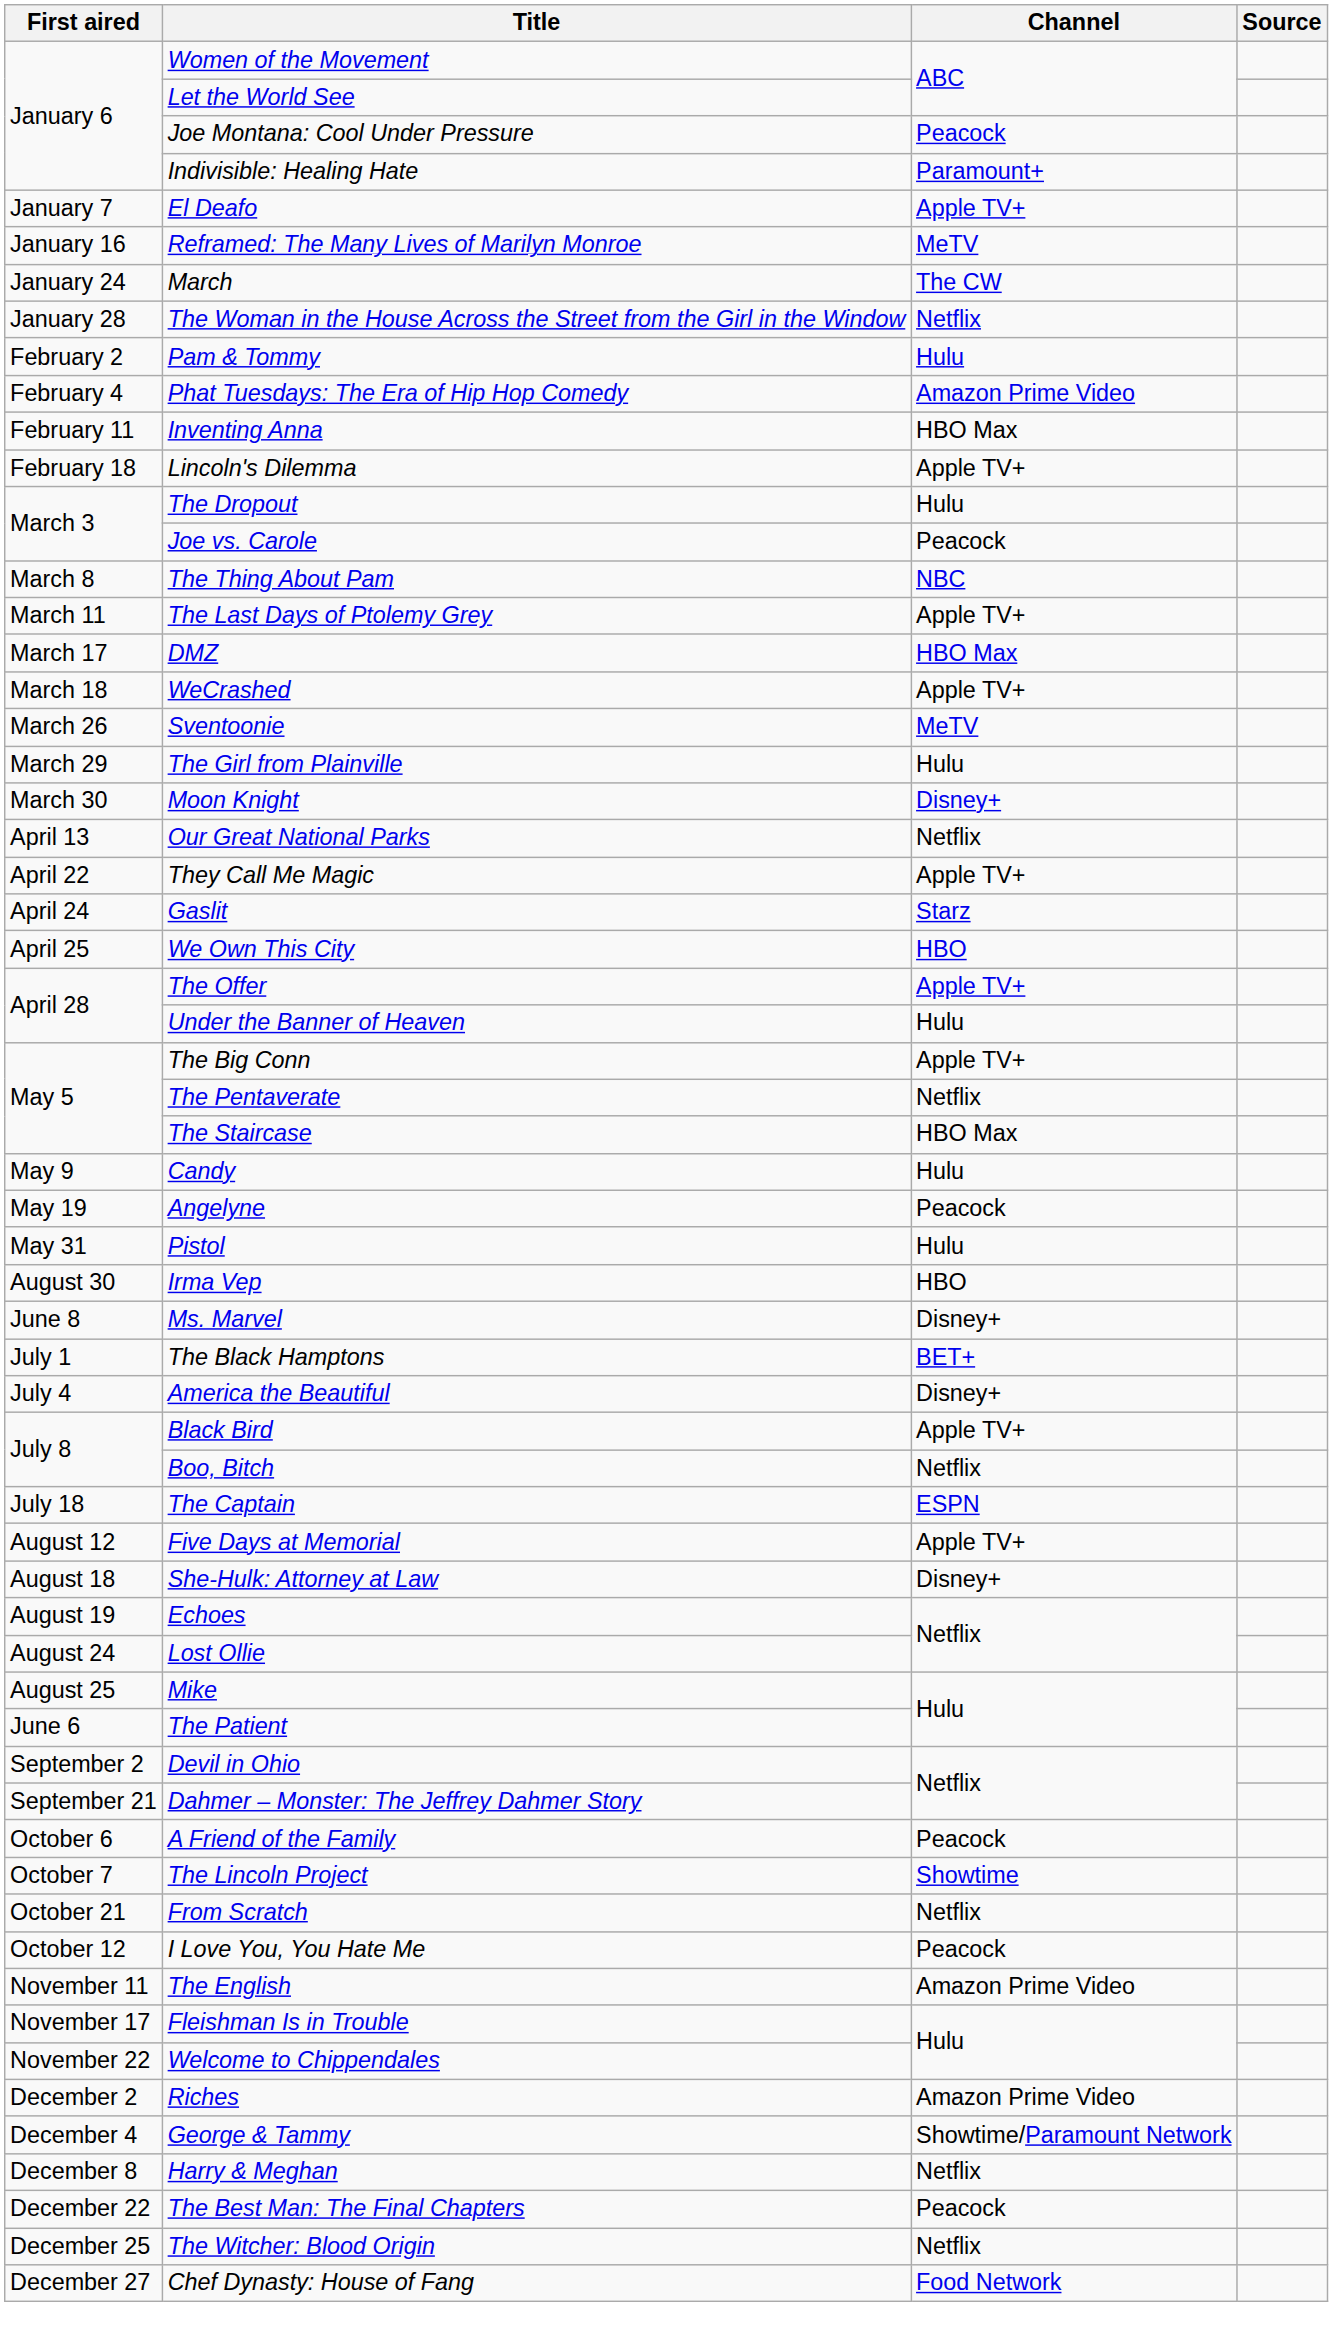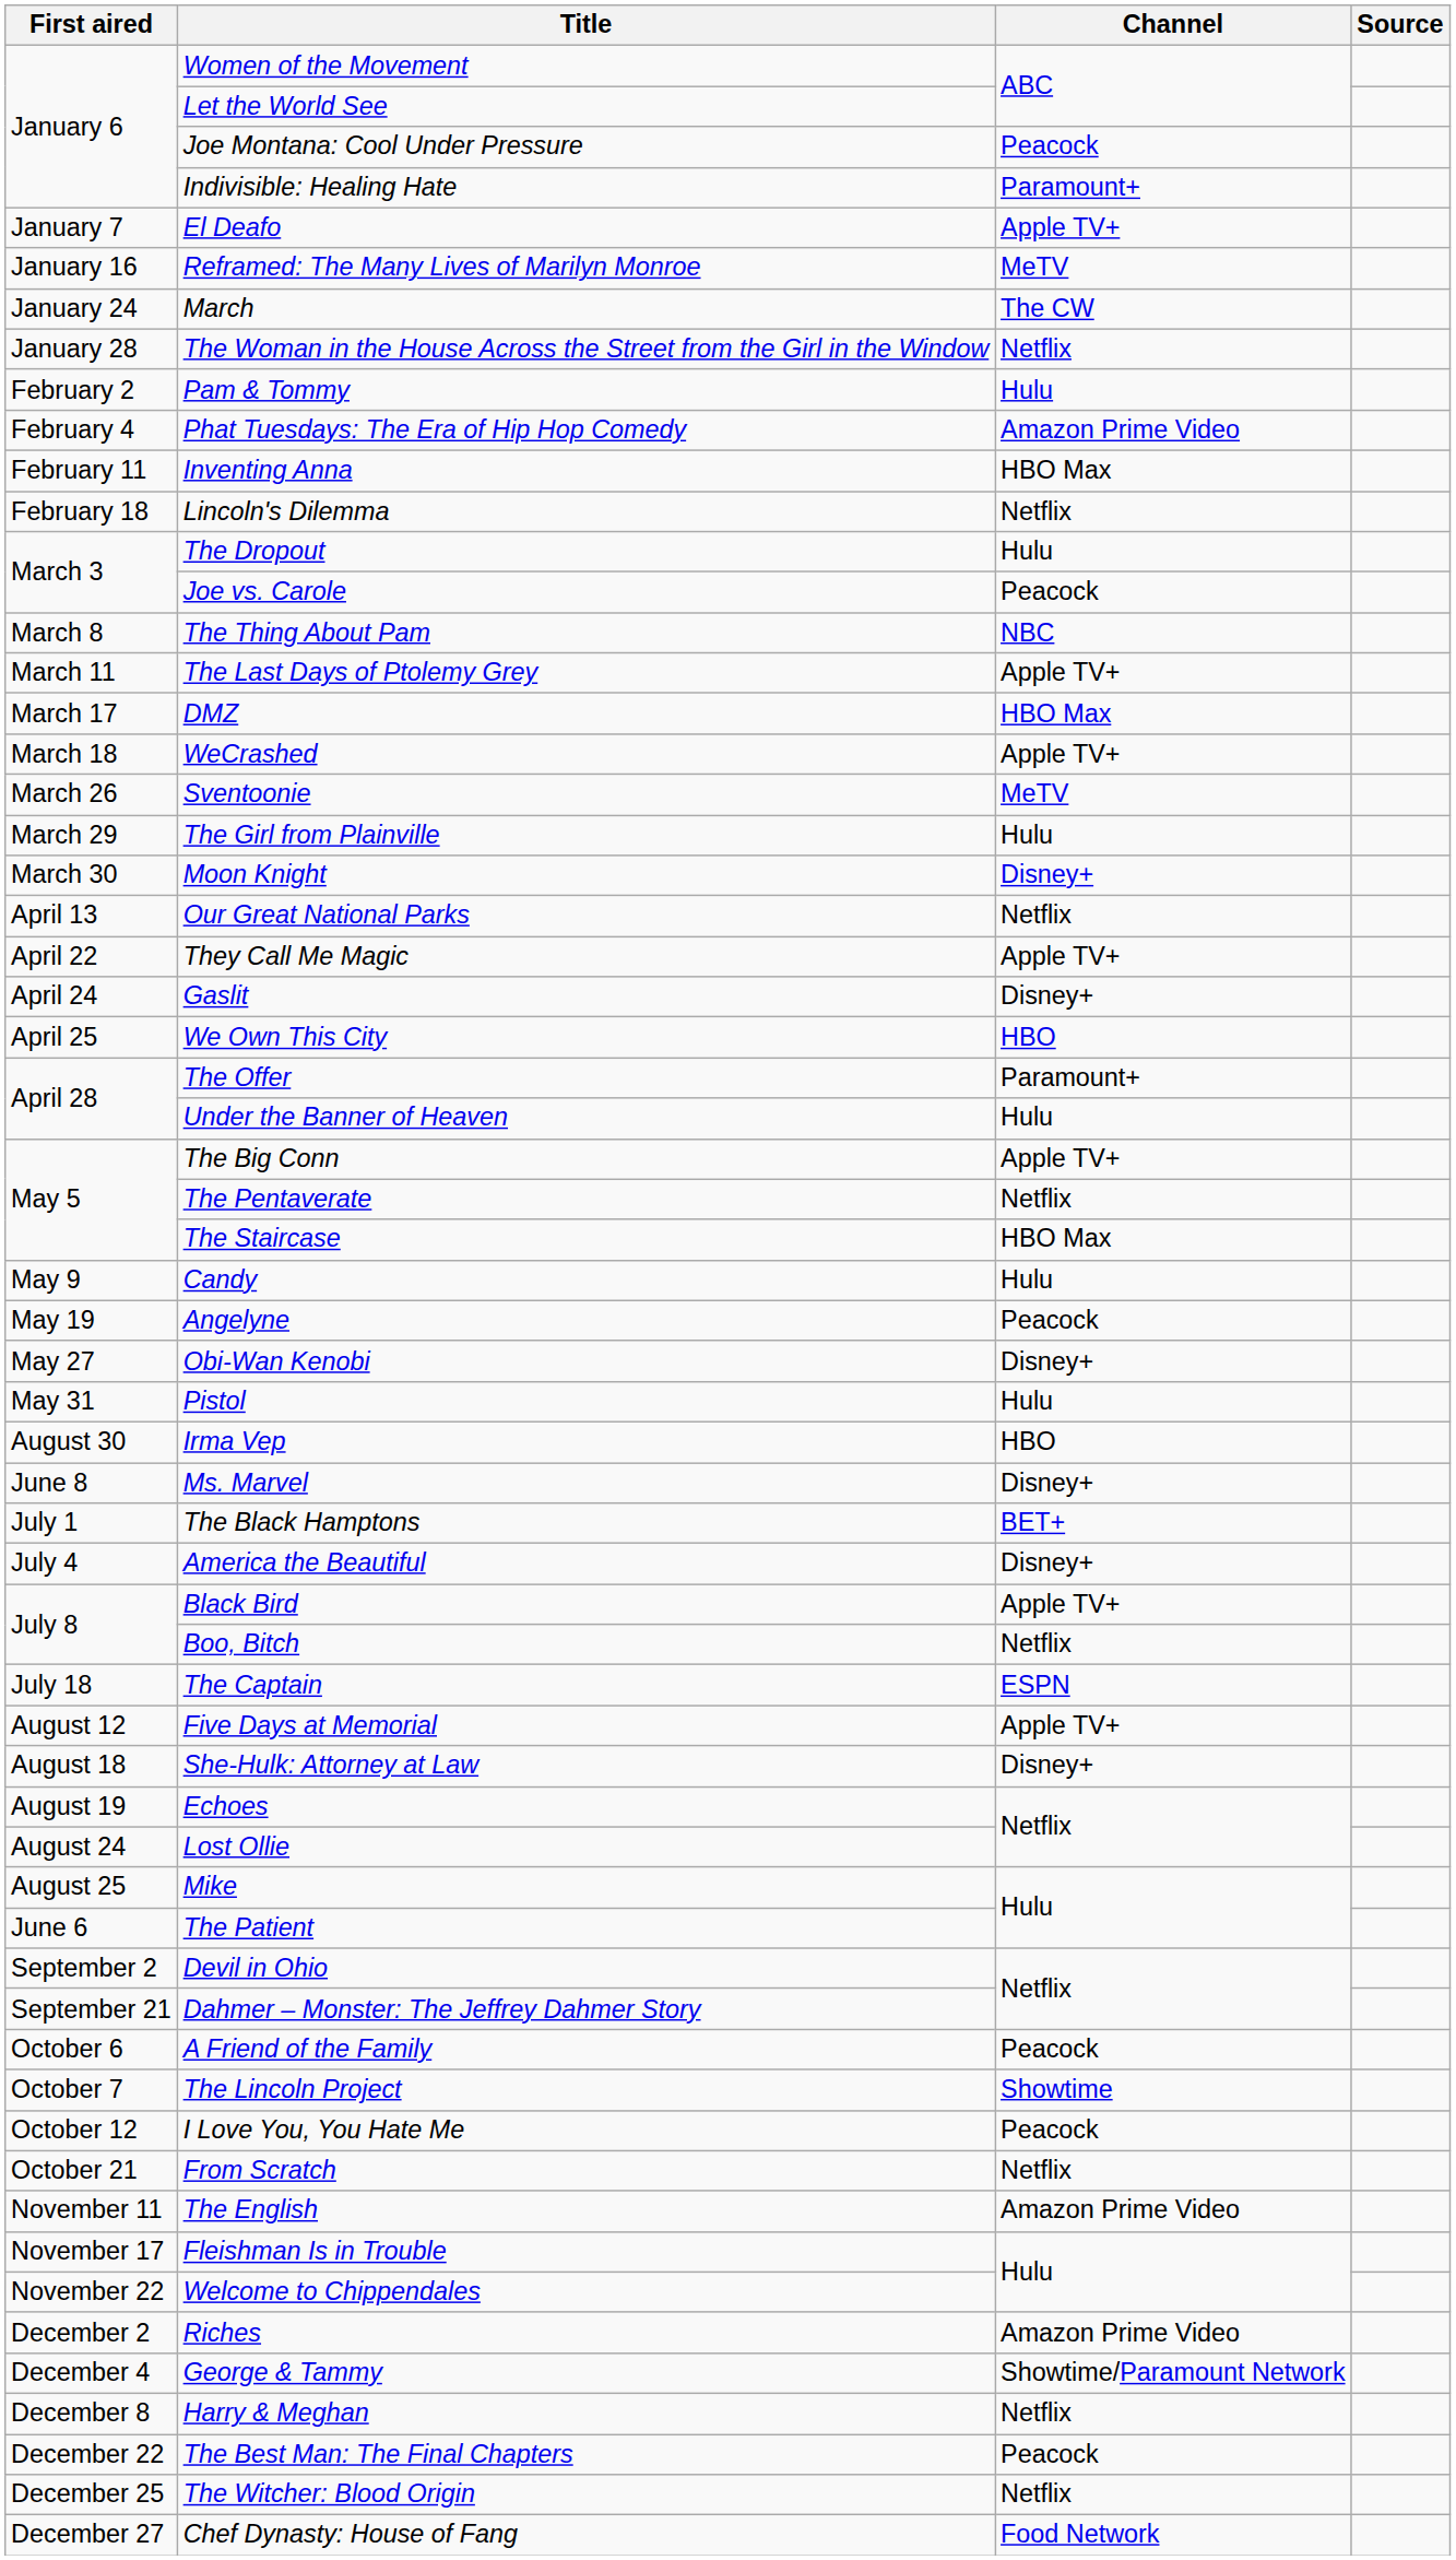 <table class="wikitable sortable">
 <tr>
 <th>First aired</th>
 <th>Title</th>
 <th>Channel</th>
 <th>Source</th>
 </tr>
 <tr>
 <td rowspan=4>January 6</td>
 <td><em><a href='#'>Women of the Movement</a></em></td>
 <td rowspan=2><a href='#'>ABC</a></td>
 <td></td>
 </tr>
 <tr>
 <td><em><a href='#'>Let the World See</a></em></td>
 <td></td>
 </tr>
 <tr>
 <td><em>Joe Montana: Cool Under Pressure</em></td>
 <td><a href='#'>Peacock</a></td>
 <td></td>
 </tr>
 <tr>
 <td><em>Indivisible: Healing Hate</em></td>
 <td><a href='#'>Paramount+</a></td>
 <td></td>
 </tr>
 <tr>
 <td>January 7</td>
 <td><em><a href='#'>El Deafo</a></em></td>
 <td><a href='#'>Apple TV+</a></td>
 <td></td>
 </tr>
 <tr>
 <td>January 16</td>
 <td><em><a href='#'>Reframed: The Many Lives of Marilyn Monroe</a></em></td>
 <td><a href='#'>MeTV</a></td>
 <td></td>
 </tr>
 <tr>
 <td>January 24</td>
 <td><em>March</em></td>
 <td><a href='#'>The CW</a></td>
 <td></td>
 </tr>
 <tr>
 <td>January 28</td>
 <td><em><a href='#'>The Woman in the House Across the Street from the Girl in the Window</a></em></td>
 <td><a href='#'>Netflix</a></td>
 <td></td>
 </tr>
 <tr>
 <td>February 2</td>
 <td><em><a href='#'>Pam & Tommy</a></em></td>
 <td><a href='#'>Hulu</a></td>
 <td></td>
 </tr>
 <tr>
 <td>February 4</td>
 <td><em><a href='#'>Phat Tuesdays: The Era of Hip Hop Comedy</a></em></td>
 <td><a href='#'>Amazon Prime Video</a></td>
 <td></td>
 </tr>
 <tr>
 <td>February 11</td>
 <td><em><a href='#'>Inventing Anna</a></em></td>
 <td>HBO Max</td>
 <td></td>
 </tr>
 <tr>
 <td>February 18</td>
 <td><em>Lincoln's Dilemma</em></td>
-<td>Apple TV+</td>
+<td>Netflix</td>
 <td></td>
 </tr>
 <tr>
 <td rowspan=2>March 3</td>
 <td><em><a href='#'>The Dropout</a></em></td>
 <td>Hulu</td>
 <td></td>
 </tr>
 <tr>
 <td><em><a href='#'>Joe vs. Carole</a></em></td>
 <td>Peacock</td>
 <td></td>
 </tr>
 <tr>
 <td>March 8</td>
 <td><em><a href='#'>The Thing About Pam</a></em></td>
 <td><a href='#'>NBC</a></td>
 <td></td>
 </tr>
 <tr>
 <td>March 11</td>
 <td><em><a href='#'>The Last Days of Ptolemy Grey</a></em></td>
 <td>Apple TV+</td>
 <td></td>
 </tr>
 <tr>
 <td>March 17</td>
 <td><em><a href='#'>DMZ</a></em></td>
 <td><a href='#'>HBO Max</a></td>
 <td></td>
 </tr>
 <tr>
 <td>March 18</td>
 <td><em><a href='#'>WeCrashed</a></em></td>
 <td>Apple TV+</td>
 <td></td>
 </tr>
 <tr>
 <td>March 26</td>
 <td><em><a href='#'>Sventoonie</a></em></td>
 <td><a href='#'>MeTV</a></td>
 <td></td>
 </tr>
 <tr>
 <td>March 29</td>
 <td><em><a href='#'>The Girl from Plainville</a></em></td>
 <td>Hulu</td>
 <td></td>
 </tr>
 <tr>
 <td>March 30</td>
 <td><em><a href='#'>Moon Knight</a></em></td>
 <td><a href='#'>Disney+</a></td>
 <td></td>
 </tr>
 <tr>
 <td>April 13</td>
 <td><em><a href='#'>Our Great National Parks</a></em></td>
 <td>Netflix</td>
 <td></td>
 </tr>
 <tr>
 <td>April 22</td>
 <td><em>They Call Me Magic</em></td>
 <td>Apple TV+</td>
 <td></td>
 </tr>
 <tr>
 <td>April 24</td>
 <td><em><a href='#'>Gaslit</a></em></td>
-<td><a href='#'>Starz</a></td>
+<td>Disney+</td>
 <td></td>
 </tr>
 <tr>
 <td>April 25</td>
 <td><em><a href='#'>We Own This City</a></em></td>
 <td><a href='#'>HBO</a></td>
 <td></td>
 </tr>
 <tr>
 <td rowspan=2>April 28</td>
 <td><em><a href='#'>The Offer</a></em></td>
-<td><a href='#'>Apple TV+</a></td>
+<td>Paramount+</td>
 <td></td>
 </tr>
 <tr>
 <td><em><a href='#'>Under the Banner of Heaven</a></em></td>
 <td>Hulu</td>
 <td></td>
 </tr>
 <tr>
 <td rowspan=3>May 5</td>
 <td><em>The Big Conn</em></td>
 <td>Apple TV+</td>
 <td></td>
 </tr>
 <tr>
 <td><em><a href='#'>The Pentaverate</a></em></td>
 <td>Netflix</td>
 <td></td>
 </tr>
 <tr>
 <td><em><a href='#'>The Staircase</a></em></td>
 <td>HBO Max</td>
 <td></td>
 </tr>
 <tr>
 <td>May 9</td>
 <td><em><a href='#'>Candy</a></em></td>
 <td>Hulu</td>
 <td></td>
 </tr>
 <tr>
 <td>May 19</td>
 <td><em><a href='#'>Angelyne</a></em></td>
 <td>Peacock</td>
+<td></td>
+</tr>
+<tr>
+<td>May 27</td>
+<td><em><a href='#'>Obi-Wan Kenobi</a></em></td>
+<td>Disney+</td>
 <td></td>
 </tr>
 <tr>
 <td>May 31</td>
 <td><em><a href='#'>Pistol</a></em></td>
 <td>Hulu</td>
 <td></td>
 </tr>
 <tr>
 <td>August 30</td>
 <td><em><a href='#'>Irma Vep</a></em></td>
 <td>HBO</td>
 <td></td>
 </tr>
 <tr>
 <td>June 8</td>
 <td><em><a href='#'>Ms. Marvel</a></em></td>
 <td>Disney+</td>
 <td></td>
 </tr>
 <tr>
 <td>July 1</td>
 <td><em>The Black Hamptons</em></td>
 <td><a href='#'>BET+</a></td>
 <td></td>
 </tr>
 <tr>
 <td>July 4</td>
 <td><em><a href='#'>America the Beautiful</a></em></td>
 <td>Disney+</td>
 <td></td>
 </tr>
 <tr>
 <td rowspan=2>July 8</td>
 <td><em><a href='#'>Black Bird</a></em></td>
 <td>Apple TV+</td>
 <td></td>
 </tr>
 <tr>
 <td><em><a href='#'>Boo, Bitch</a></em></td>
 <td>Netflix</td>
 <td></td>
 </tr>
 <tr>
 <td>July 18</td>
 <td><em><a href='#'>The Captain</a></em></td>
 <td><a href='#'>ESPN</a></td>
 <td></td>
 </tr>
 <tr>
 <td>August 12</td>
 <td><em><a href='#'>Five Days at Memorial</a></em></td>
 <td>Apple TV+</td>
 <td></td>
 </tr>
 <tr>
 <td>August 18</td>
 <td><em><a href='#'>She-Hulk: Attorney at Law</a></em></td>
 <td>Disney+</td>
 <td></td>
 </tr>
 <tr>
 <td>August 19</td>
 <td><em><a href='#'>Echoes</a></em></td>
 <td rowspan="2">Netflix</td>
 <td></td>
 </tr>
 <tr>
 <td>August 24</td>
 <td><em><a href='#'>Lost Ollie</a></em></td>
 <td></td>
 </tr>
 <tr>
 <td>August 25</td>
 <td><em><a href='#'>Mike</a></em></td>
 <td rowspan=2>Hulu</td>
 <td></td>
 </tr>
 <tr>
 <td>June 6</td>
 <td><em><a href='#'>The Patient</a></em></td>
 <td></td>
 </tr>
 <tr>
 <td>September 2</td>
 <td><em><a href='#'>Devil in Ohio</a></em></td>
 <td rowspan=2>Netflix</td>
 <td></td>
 </tr>
 <tr>
 <td>September 21</td>
 <td><em><a href='#'>Dahmer – Monster: The Jeffrey Dahmer Story</a></em></td>
 <td></td>
 </tr>
 <tr>
 <td>October 6</td>
 <td><em><a href='#'>A Friend of the Family</a></em></td>
 <td>Peacock</td>
 <td></td>
 </tr>
 <tr>
 <td>October 7</td>
 <td><em><a href='#'>The Lincoln Project</a></em></td>
 <td><a href='#'>Showtime</a></td>
 <td></td>
 </tr>
 <tr>
+<td>October 12</td>
+<td><em>I Love You, You Hate Me</em></td>
+<td>Peacock</td>
+<td></td>
+</tr>
+<tr>
 <td>October 21</td>
 <td><em><a href='#'>From Scratch</a></em></td>
 <td>Netflix</td>
-<td></td>
-</tr>
-<tr>
-<td>October 12</td>
-<td><em>I Love You, You Hate Me</em></td>
-<td>Peacock</td>
 <td></td>
 </tr>
 <tr>
 <td>November 11</td>
 <td><em><a href='#'>The English</a></em></td>
 <td>Amazon Prime Video</td>
 <td></td>
 </tr>
 <tr>
 <td>November 17</td>
 <td><em><a href='#'>Fleishman Is in Trouble</a></em></td>
 <td rowspan=2>Hulu</td>
 <td></td>
 </tr>
 <tr>
 <td>November 22</td>
 <td><em><a href='#'>Welcome to Chippendales</a></em></td>
 <td></td>
 </tr>
 <tr>
 <td>December 2</td>
 <td><em><a href='#'>Riches</a></em></td>
 <td>Amazon Prime Video</td>
 <td></td>
 </tr>
 <tr>
 <td>December 4</td>
 <td><em><a href='#'>George & Tammy</a></em></td>
 <td>Showtime/<a href='#'>Paramount Network</a></td>
 <td></td>
 </tr>
 <tr>
 <td>December 8</td>
 <td><em><a href='#'>Harry & Meghan</a></em></td>
 <td>Netflix</td>
 <td></td>
 </tr>
 <tr>
 <td>December 22</td>
 <td><em><a href='#'>The Best Man: The Final Chapters</a></em></td>
 <td>Peacock</td>
 <td></td>
 </tr>
 <tr>
 <td>December 25</td>
 <td><em><a href='#'>The Witcher: Blood Origin</a></em></td>
 <td>Netflix</td>
 <td></td>
 </tr>
 <tr>
 <td>December 27</td>
 <td><em>Chef Dynasty: House of Fang</em></td>
 <td><a href='#'>Food Network</a></td>
 <td></td>
 </tr>
 </table>
